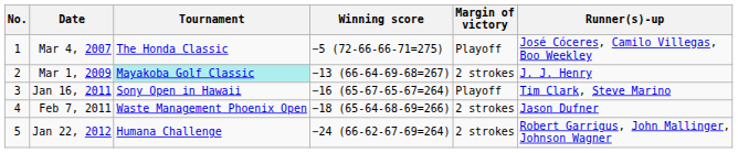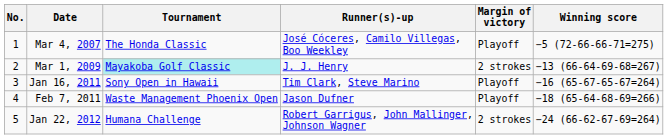 <table class="wikitable" style="font-size:95%;">
 <tr>
 <th>No.</th>
 <th>Date</th>
 <th>Tournament</th>
+<th>Runner(s)-up</th>
+<th>Margin of<br>victory</th>
 <th>Winning score</th>
-<th>Margin of<br>victory</th>
-<th>Runner(s)-up</th>
 </tr>
 <tr>
 <td align=center>1</td>
 <td align=right>Mar 4, <a href='#'>2007</a></td>
 <td><a href='#'>The Honda Classic</a></td>
+<td> <a href='#'>José Cóceres</a>,  <a href='#'>Camilo Villegas</a>,<br> <a href='#'>Boo Weekley</a></td>
+<td>Playoff</td>
 <td>−5 (72-66-66-71=275)</td>
-<td>Playoff</td>
-<td> <a href='#'>José Cóceres</a>,  <a href='#'>Camilo Villegas</a>,<br> <a href='#'>Boo Weekley</a></td>
 </tr>
 <tr>
 <td align=center>2</td>
 <td align=right>Mar 1, <a href='#'>2009</a></td>
 <td style="background: paleturquoise;"><a href='#'>Mayakoba Golf Classic</a></td>
+<td> <a href='#'>J. J. Henry</a></td>
+<td>2 strokes</td>
 <td>−13 (66-64-69-68=267)</td>
-<td>2 strokes</td>
-<td> <a href='#'>J. J. Henry</a></td>
 </tr>
 <tr>
 <td align=center>3</td>
 <td align=right>Jan 16, <a href='#'>2011</a></td>
 <td><a href='#'>Sony Open in Hawaii</a></td>
+<td> <a href='#'>Tim Clark</a>,  <a href='#'>Steve Marino</a></td>
+<td>Playoff</td>
 <td>−16 (65-67-65-67=264)</td>
-<td>Playoff</td>
-<td> <a href='#'>Tim Clark</a>,  <a href='#'>Steve Marino</a></td>
 </tr>
 <tr>
 <td align=center>4</td>
 <td align=right>Feb 7, 2011</td>
 <td><a href='#'>Waste Management Phoenix Open</a></td>
+<td> <a href='#'>Jason Dufner</a></td>
+<td>Playoff</td>
 <td>−18 (65-64-68-69=266)</td>
-<td>2 strokes</td>
-<td> <a href='#'>Jason Dufner</a></td>
 </tr>
 <tr>
 <td align=center>5</td>
 <td align=right>Jan 22, <a href='#'>2012</a></td>
 <td><a href='#'>Humana Challenge</a></td>
+<td> <a href='#'>Robert Garrigus</a>,  <a href='#'>John Mallinger</a>,<br> <a href='#'>Johnson Wagner</a></td>
+<td>2 strokes</td>
 <td>−24 (66-62-67-69=264)</td>
-<td>2 strokes</td>
-<td> <a href='#'>Robert Garrigus</a>,  <a href='#'>John Mallinger</a>,<br> <a href='#'>Johnson Wagner</a></td>
 </tr>
 </table>
